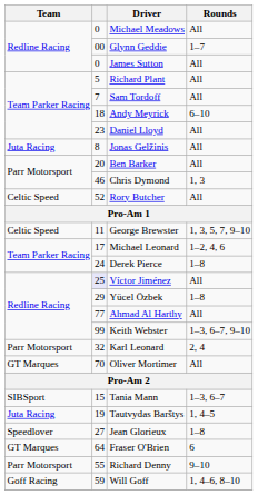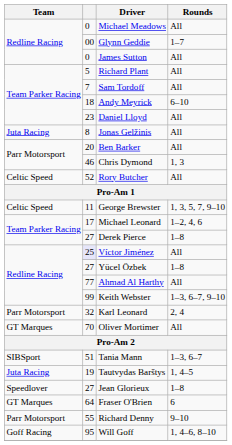 <table class="wikitable" style="font-size: 85%;">
 <tr>
 <th>Team</th>
 <th></th>
 <th>Driver</th>
 <th>Rounds</th>
 </tr>
 <tr>
 <td rowspan=3><a href='#'>Redline Racing</a></td>
 <td>0</td>
 <td> <a href='#'>Michael Meadows</a></td>
 <td>All</td>
 </tr>
 <tr>
 <td>00</td>
 <td> <a href='#'>Glynn Geddie</a></td>
 <td>1–7</td>
 </tr>
 <tr>
 <td>0</td>
 <td> <a href='#'>James Sutton</a></td>
 <td>All</td>
 </tr>
 <tr>
 <td rowspan=4><a href='#'>Team Parker Racing</a></td>
 <td>5</td>
 <td> <a href='#'>Richard Plant</a></td>
 <td>All</td>
 </tr>
 <tr>
 <td>7</td>
 <td> <a href='#'>Sam Tordoff</a></td>
 <td>All</td>
 </tr>
 <tr>
 <td>18</td>
 <td> <a href='#'>Andy Meyrick</a></td>
 <td>6–10</td>
 </tr>
 <tr>
 <td>23</td>
 <td> <a href='#'>Daniel Lloyd</a></td>
 <td>All</td>
 </tr>
 <tr>
 <td><a href='#'>Juta Racing</a></td>
 <td>8</td>
 <td> <a href='#'>Jonas Gelžinis</a></td>
 <td>All</td>
 </tr>
 <tr>
 <td rowspan=2>Parr Motorsport</td>
 <td>20</td>
 <td> <a href='#'>Ben Barker</a></td>
 <td>All</td>
 </tr>
 <tr>
 <td>46</td>
 <td> Chris Dymond</td>
 <td>1, 3</td>
 </tr>
 <tr>
 <td>Celtic Speed</td>
 <td>52</td>
 <td> <a href='#'>Rory Butcher</a></td>
 <td>All</td>
 </tr>
 <tr>
 <th colspan=4>Pro-Am 1</th>
 </tr>
 <tr>
 <td>Celtic Speed</td>
 <td>11</td>
 <td> George Brewster</td>
 <td>1, 3, 5, 7, 9–10</td>
 </tr>
 <tr>
 <td rowspan=2><a href='#'>Team Parker Racing</a></td>
 <td>17</td>
 <td> Michael Leonard</td>
 <td>1–2, 4, 6</td>
 </tr>
 <tr>
-<td>24</td>
+<td>27</td>
 <td> Derek Pierce</td>
 <td>1–8</td>
 </tr>
 <tr>
 <td rowspan=4><a href='#'>Redline Racing</a></td>
 <td style="background: lavender;">25</td>
 <td> <a href='#'>Víctor Jiménez</a></td>
 <td>All</td>
 </tr>
 <tr>
-<td>29</td>
+<td>27</td>
 <td> Yücel Özbek</td>
 <td>1–8</td>
 </tr>
 <tr>
 <td>77</td>
 <td> <a href='#'>Ahmad Al Harthy</a></td>
 <td>All</td>
 </tr>
 <tr>
 <td>99</td>
 <td> Keith Webster</td>
 <td>1–3, 6–7, 9–10</td>
 </tr>
 <tr>
 <td>Parr Motorsport</td>
 <td>32</td>
 <td> Karl Leonard</td>
 <td>2, 4</td>
 </tr>
 <tr>
 <td>GT Marques</td>
 <td>70</td>
 <td> Oliver Mortimer</td>
 <td>All</td>
 </tr>
 <tr>
 <th colspan=4>Pro-Am 2</th>
 </tr>
 <tr>
 <td>SIBSport</td>
-<td>15</td>
+<td>51</td>
 <td> Tania Mann</td>
 <td>1–3, 6–7</td>
 </tr>
 <tr>
 <td><a href='#'>Juta Racing</a></td>
 <td>19</td>
 <td> Tautvydas Barštys</td>
 <td>1, 4–5</td>
 </tr>
 <tr>
 <td>Speedlover</td>
 <td>27</td>
 <td> Jean Glorieux</td>
 <td>1–8</td>
 </tr>
 <tr>
 <td>GT Marques</td>
 <td>64</td>
 <td> Fraser O'Brien</td>
 <td>6</td>
 </tr>
 <tr>
 <td>Parr Motorsport</td>
 <td>55</td>
 <td> Richard Denny</td>
 <td>9–10</td>
 </tr>
 <tr>
 <td>Goff Racing</td>
-<td>59</td>
+<td>95</td>
 <td> Will Goff</td>
 <td>1, 4–6, 8–10</td>
 </tr>
 <tr>
 </tr>
 </table>
